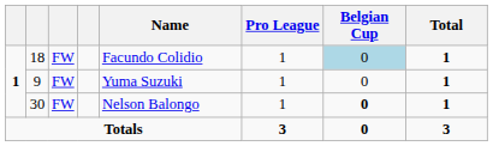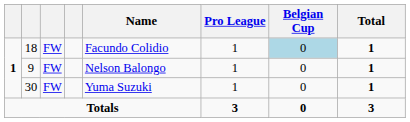 <table class="wikitable" style="text-align:center">
 <tr>
 <th width=15></th>
 <th width=15></th>
 <th width=15></th>
 <th width=15></th>
 <th width=145>Name</th>
 <th width=80><a href='#'>Pro League</a></th>
 <th width=80><a href='#'>Belgian Cup</a></th>
 <th width=80>Total</th>
 </tr>
 <tr>
 <td rowspan=3><strong>1</strong></td>
 <td>18</td>
 <td><a href='#'>FW</a></td>
 <td></td>
 <td align=left><a href='#'>Facundo Colidio</a></td>
 <td>1</td>
 <td style="background: lightblue;">0</td>
 <td><strong>1</strong></td>
 </tr>
 <tr>
 <td>9</td>
 <td><a href='#'>FW</a></td>
 <td></td>
-<td align=left><a href='#'>Yuma Suzuki</a></td>
+<td align=left><a href='#'>Nelson Balongo</a></td>
 <td>1</td>
 <td>0</td>
 <td><strong>1</strong></td>
 </tr>
 <tr>
 <td>30</td>
 <td><a href='#'>FW</a></td>
 <td></td>
-<td align=left><a href='#'>Nelson Balongo</a></td>
+<td align=left><a href='#'>Yuma Suzuki</a></td>
 <td>1</td>
-<td><strong>0</strong></td>
+<td>0</td>
 <td><strong>1</strong></td>
 </tr>
 <tr>
 <td colspan=5><strong>Totals</strong></td>
 <td><strong>3</strong></td>
 <td><strong>0</strong></td>
 <td><strong>3</strong></td>
 </tr>
 </table>
